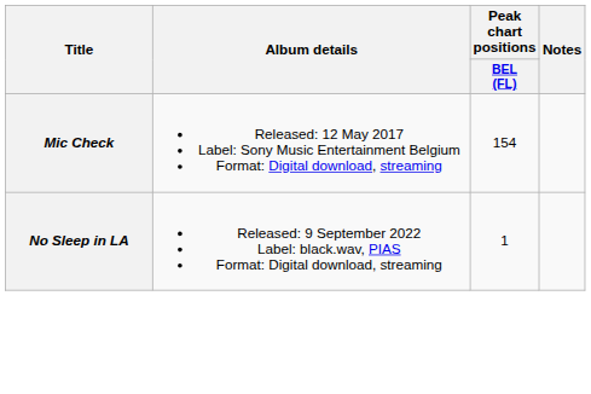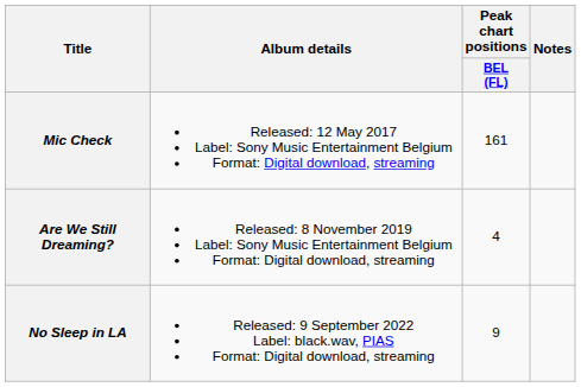 <table class="wikitable plainrowheaders" style="text-align:center;">
 <tr>
 <th scope="col" rowspan="2" style="width:10em;">Title</th>
 <th scope="col" rowspan="2" style="width:22em;">Album details</th>
 <th scope="col" colspan="1">Peak chart positions</th>
 <th rowspan="2">Notes</th>
 </tr>
 <tr>
 <th scope="col" style="width:2.5em;font-size:90%;"><a href='#'>BEL<br>(FL)</a><br></th>
 </tr>
 <tr>
 <th scope="row"><em>Mic Check</em></th>
 <td><br><ul><li>Released: 12 May 2017</li><li>Label: Sony Music Entertainment Belgium</li><li>Format: <a href='#'>Digital download</a>, <a href='#'>streaming</a></li></ul></td>
-<td>154</td>
+<td>161</td>
+<td></td>
+</tr>
+<tr>
+<th scope="row"><em>Are We Still Dreaming?</em></th>
+<td><br><ul><li>Released: 8 November 2019</li><li>Label: Sony Music Entertainment Belgium</li><li>Format: Digital download, streaming</li></ul></td>
+<td>4</td>
 <td></td>
 </tr>
 <tr>
 <th scope="row"><em>No Sleep in LA</em></th>
 <td><br><ul><li>Released: 9 September 2022</li><li>Label: black.wav, <a href='#'>PIAS</a></li><li>Format: Digital download, streaming</li></ul></td>
-<td>1</td>
+<td>9</td>
 <td></td>
 </tr>
 </table>
